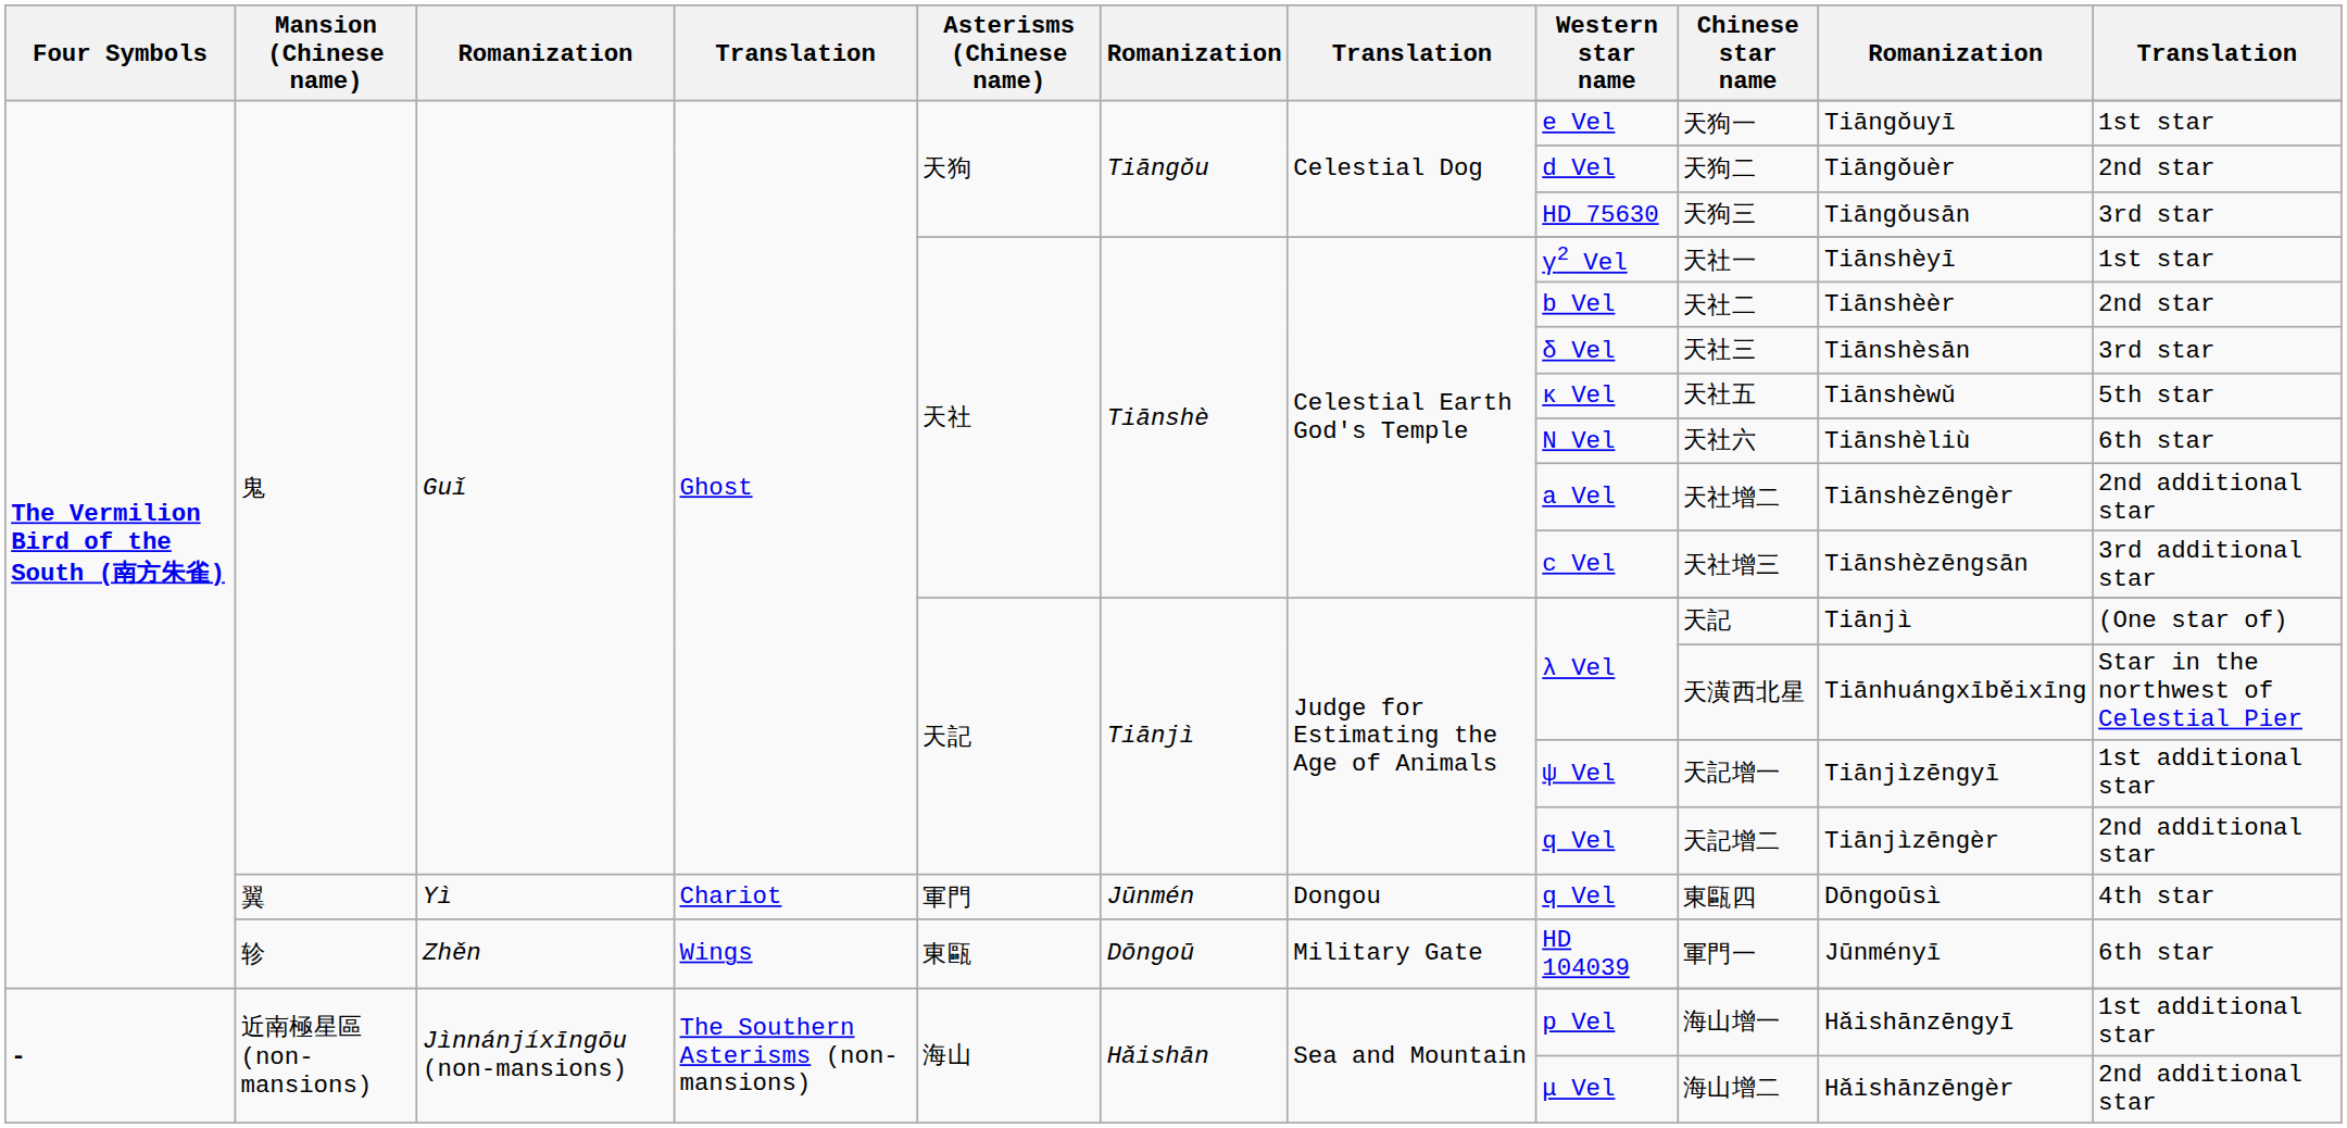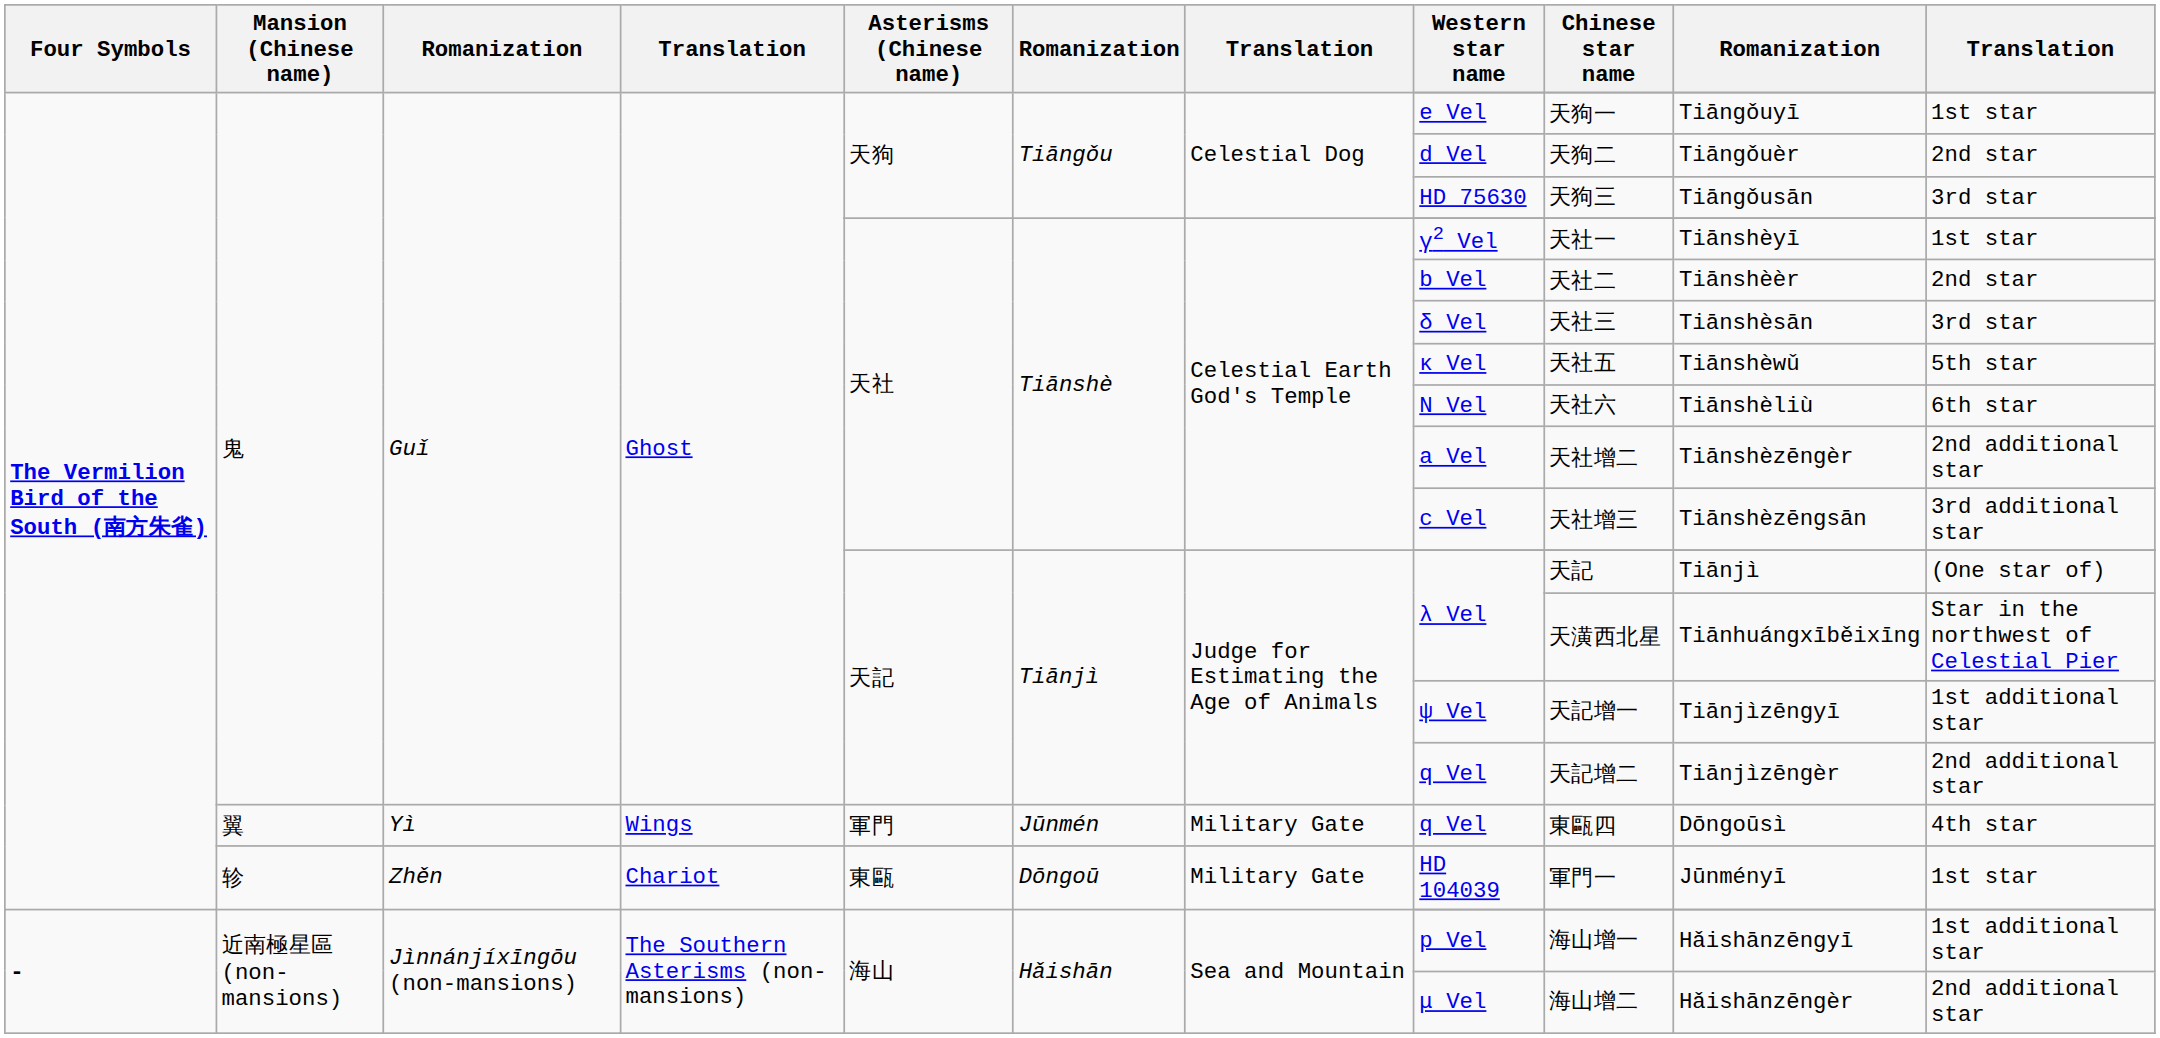 <table class="wikitable">
 <tr>
 <th><strong>Four Symbols</strong></th>
 <th><strong>Mansion (Chinese name)</strong></th>
 <th><strong>Romanization</strong></th>
 <th><strong>Translation</strong></th>
 <th><strong>Asterisms (Chinese name)</strong></th>
 <th><strong>Romanization</strong></th>
 <th><strong>Translation</strong></th>
 <th><strong>Western star name</strong></th>
 <th><strong>Chinese star name</strong></th>
 <th><strong>Romanization</strong></th>
 <th><strong>Translation</strong></th>
 </tr>
 <tr>
 <td rowspan="20"><strong><a href='#'>The Vermilion Bird of the South (南方朱雀)</a></strong></td>
 <td rowspan="18">鬼</td>
 <td rowspan="18"><em>Guǐ</em></td>
 <td rowspan="18"><a href='#'>Ghost</a></td>
 <td rowspan="4">天狗</td>
 <td rowspan="4"><em>Tiāngǒu</em></td>
 <td rowspan="4">Celestial Dog</td>
 </tr>
 <tr>
 <td><a href='#'>e Vel</a></td>
 <td>天狗一</td>
 <td>Tiāngǒuyī</td>
 <td>1st star</td>
 </tr>
 <tr>
 <td><a href='#'>d Vel</a></td>
 <td>天狗二</td>
 <td>Tiāngǒuèr</td>
 <td>2nd star</td>
 </tr>
 <tr>
 <td><a href='#'>HD 75630</a></td>
 <td>天狗三</td>
 <td>Tiāngǒusān</td>
 <td>3rd star</td>
 </tr>
 <tr>
 <td rowspan="8">天社</td>
 <td rowspan="8"><em>Tiānshè</em></td>
 <td rowspan="8">Celestial Earth God's Temple</td>
 </tr>
 <tr>
 <td><a href='#'>γ<sup>2</sup> Vel</a></td>
 <td>天社一</td>
 <td>Tiānshèyī</td>
 <td>1st star</td>
 </tr>
 <tr>
 <td><a href='#'>b Vel</a></td>
 <td>天社二</td>
 <td>Tiānshèèr</td>
 <td>2nd star</td>
 </tr>
 <tr>
 <td><a href='#'>δ Vel</a></td>
 <td>天社三</td>
 <td>Tiānshèsān</td>
 <td>3rd star</td>
 </tr>
 <tr>
 <td><a href='#'>κ Vel</a></td>
 <td>天社五</td>
 <td>Tiānshèwǔ</td>
 <td>5th star</td>
 </tr>
 <tr>
 <td><a href='#'>N Vel</a></td>
 <td>天社六</td>
 <td>Tiānshèliù</td>
 <td>6th star</td>
 </tr>
 <tr>
 <td><a href='#'>a Vel</a></td>
 <td>天社增二</td>
 <td>Tiānshèzēngèr</td>
 <td>2nd additional star</td>
 </tr>
 <tr>
 <td><a href='#'>c Vel</a></td>
 <td>天社增三</td>
 <td>Tiānshèzēngsān</td>
 <td>3rd additional star</td>
 </tr>
 <tr>
 <td rowspan="6">天記</td>
 <td rowspan="6"><em>Tiānjì</em></td>
 <td rowspan="6">Judge for Estimating the Age of Animals</td>
 </tr>
 <tr>
 <td rowspan="3"><a href='#'>λ Vel</a></td>
 </tr>
 <tr>
 <td>天記</td>
 <td>Tiānjì</td>
 <td>(One star of)</td>
 </tr>
 <tr>
 <td>天潢西北星</td>
 <td>Tiānhuángxīběixīng</td>
 <td>Star in the northwest of <a href='#'>Celestial Pier</a></td>
 </tr>
 <tr>
 <td><a href='#'>ψ Vel</a></td>
 <td>天記增一</td>
 <td>Tiānjìzēngyī</td>
 <td>1st additional star</td>
 </tr>
 <tr>
 <td><a href='#'>q Vel</a></td>
 <td>天記增二</td>
 <td>Tiānjìzēngèr</td>
 <td>2nd additional star</td>
 </tr>
 <tr>
 <td>翼</td>
 <td><em>Yì</em></td>
-<td><a href='#'>Chariot</a></td>
+<td><a href='#'>Wings</a></td>
 <td>軍門</td>
 <td><em>Jūnmén</em></td>
-<td>Dongou</td>
+<td>Military Gate</td>
 <td><a href='#'>q Vel</a></td>
 <td>東甌四</td>
 <td>Dōngoūsì</td>
 <td>4th star</td>
 </tr>
 <tr>
 <td>轸</td>
 <td><em>Zhěn </em></td>
-<td><a href='#'>Wings</a></td>
+<td><a href='#'>Chariot</a></td>
 <td>東甌</td>
 <td><em>Dōngoū</em></td>
 <td>Military Gate</td>
 <td><a href='#'>HD 104039</a></td>
 <td>軍門一</td>
 <td>Jūnményī</td>
-<td>6th star</td>
+<td>1st star</td>
 </tr>
 <tr>
 <td rowspan="3"><strong>-</strong></td>
 <td rowspan="3">近南極星區 (non-mansions)</td>
 <td rowspan="3"><em>Jìnnánjíxīngōu</em> (non-mansions)</td>
 <td rowspan="3"><a href='#'>The Southern Asterisms</a> (non-mansions)</td>
 <td rowspan="3">海山</td>
 <td rowspan="3"><em>Hǎishān</em></td>
 <td rowspan="3">Sea and Mountain</td>
 </tr>
 <tr>
 <td><a href='#'>p Vel</a></td>
 <td>海山增一</td>
 <td>Hǎishānzēngyī</td>
 <td>1st additional star</td>
 </tr>
 <tr>
 <td><a href='#'>μ Vel</a></td>
 <td>海山增二</td>
 <td>Hǎishānzēngèr</td>
 <td>2nd additional star</td>
 </tr>
 <tr>
 </tr>
 </table>
